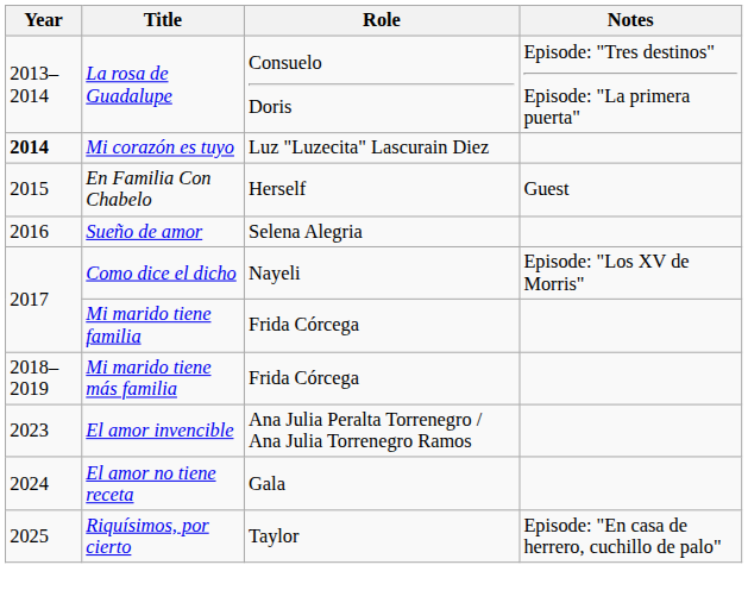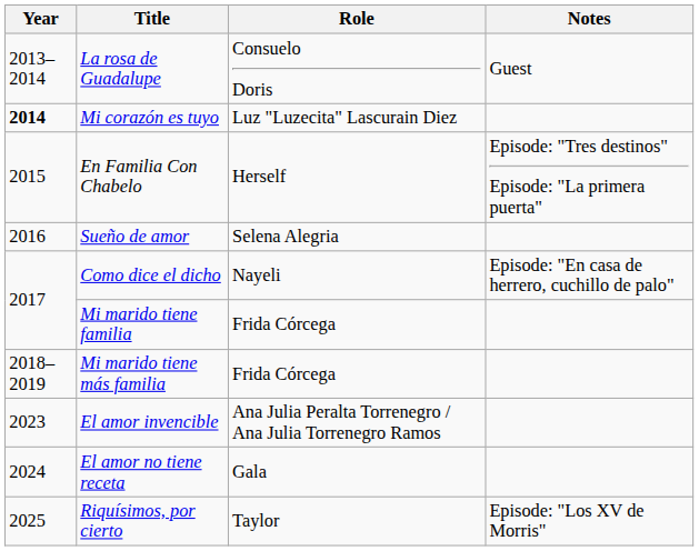 <table class="wikitable sortable">
 <tr>
 <th>Year</th>
 <th>Title</th>
 <th>Role</th>
 <th>Notes</th>
 </tr>
 <tr>
 <td>2013–2014</td>
 <td><em><a href='#'>La rosa de Guadalupe</a></em></td>
 <td>Consuelo<hr>Doris</td>
-<td>Episode: "Tres destinos"<hr>Episode: "La primera puerta"</td>
+<td>Guest</td>
 </tr>
 <tr>
 <td><strong>2014</strong></td>
 <td><em><a href='#'>Mi corazón es tuyo</a></em></td>
 <td>Luz "Luzecita" Lascurain Diez</td>
 <td></td>
 </tr>
 <tr>
 <td>2015</td>
 <td><em>En Familia Con Chabelo</em></td>
 <td>Herself</td>
-<td>Guest</td>
+<td>Episode: "Tres destinos"<hr>Episode: "La primera puerta"</td>
 </tr>
 <tr>
 <td>2016</td>
 <td><em><a href='#'>Sueño de amor</a></em></td>
 <td>Selena Alegria</td>
 <td></td>
 </tr>
 <tr>
 <td rowspan=2>2017</td>
 <td><em><a href='#'>Como dice el dicho</a></em></td>
 <td>Nayeli</td>
-<td>Episode: "Los XV de Morris"</td>
+<td>Episode: "En casa de herrero, cuchillo de palo"</td>
 </tr>
 <tr>
 <td><em><a href='#'>Mi marido tiene familia</a></em></td>
 <td>Frida Córcega</td>
 <td></td>
 </tr>
 <tr>
 <td>2018–2019</td>
 <td><em><a href='#'>Mi marido tiene más familia</a></em></td>
 <td>Frida Córcega</td>
 <td></td>
 </tr>
 <tr>
 <td>2023</td>
 <td><em><a href='#'>El amor invencible</a></em></td>
 <td>Ana Julia Peralta Torrenegro / Ana Julia Torrenegro Ramos</td>
 <td></td>
 </tr>
 <tr>
 <td>2024</td>
 <td><em><a href='#'>El amor no tiene receta</a></em></td>
 <td>Gala</td>
 <td></td>
 </tr>
 <tr>
 <td>2025</td>
 <td><em><a href='#'>Riquísimos, por cierto</a></em></td>
 <td>Taylor</td>
-<td>Episode: "En casa de herrero, cuchillo de palo"</td>
+<td>Episode: "Los XV de Morris"</td>
 </tr>
 </table>
